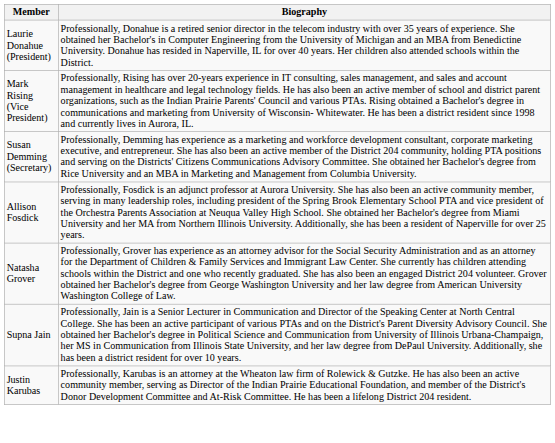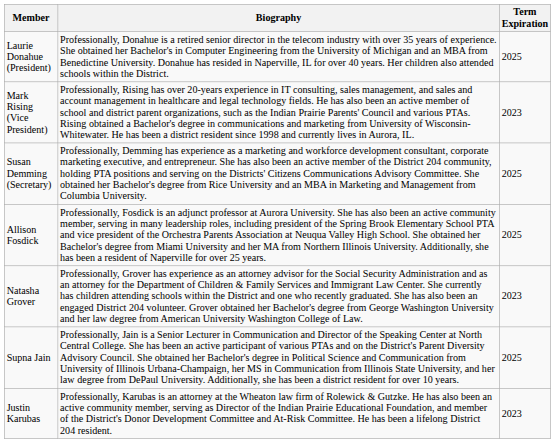 <table class="wikitable">
 <tr>
 <th>Member</th>
 <th>Biography</th>
+<th>Term<br>Expiration</th>
 </tr>
 <tr>
 <td>Laurie Donahue<br>(President)</td>
 <td>Professionally, Donahue is a retired senior director in the telecom industry with over 35 years of experience.  She obtained her Bachelor's in Computer Engineering from the University of Michigan and an MBA from Benedictine University. Donahue has resided in Naperville, IL for over 40 years. Her children also attended schools within the District.</td>
+<td>2025</td>
 </tr>
 <tr>
 <td>Mark Rising<br>(Vice President)</td>
 <td>Professionally, Rising has over 20-years experience in IT consulting, sales management, and sales and account management in healthcare and legal technology fields. He has also been an active member of school and district parent organizations, such as the Indian Prairie Parents' Council and various PTAs. Rising obtained a Bachelor's degree in communications and marketing from University of Wisconsin- Whitewater. He has been a district resident since 1998 and currently lives in Aurora, IL.</td>
+<td>2023</td>
 </tr>
 <tr>
 <td>Susan Demming<br>(Secretary)</td>
 <td>Professionally, Demming has experience as a marketing and workforce development consultant, corporate marketing executive, and entrepreneur. She has also been an active member of the District 204 community, holding PTA positions and serving on the Districts' Citizens Communications Advisory Committee. She obtained her Bachelor's degree from Rice University and an MBA in Marketing and Management from Columbia University.</td>
+<td>2025</td>
 </tr>
 <tr>
 <td>Allison Fosdick</td>
 <td>Professionally, Fosdick is an adjunct professor at Aurora University. She has also been an active community member, serving in many leadership roles, including president of the Spring Brook Elementary School PTA and vice president of the Orchestra Parents Association at Neuqua Valley High School. She obtained her Bachelor's degree from Miami University and her MA from Northern Illinois University. Additionally, she has been a resident of Naperville for over 25 years.</td>
+<td>2025</td>
 </tr>
 <tr>
 <td>Natasha Grover</td>
 <td>Professionally, Grover has experience as an attorney advisor for the Social Security Administration and as an attorney for the Department of Children & Family Services and Immigrant Law Center. She currently has children attending schools within the District and one who recently graduated. She has also been an engaged District 204 volunteer. Grover obtained her Bachelor's degree from George Washington University and her law degree from American University Washington College of Law.</td>
+<td>2023</td>
 </tr>
 <tr>
 <td>Supna Jain</td>
 <td>Professionally, Jain is a Senior Lecturer in Communication and Director of the Speaking Center at North Central College.  She has been an active participant of various PTAs and on the District's Parent Diversity Advisory Council. She obtained her Bachelor's degree in Political Science and Communication from University of Illinois Urbana-Champaign, her MS in Communication from Illinois State University, and her law degree from DePaul University. Additionally, she has been a district resident for over 10 years.</td>
+<td>2025</td>
 </tr>
 <tr>
 <td>Justin Karubas</td>
 <td>Professionally, Karubas is an attorney at the Wheaton law firm of Rolewick & Gutzke. He has also been an active community member, serving as Director of the Indian Prairie Educational Foundation, and member of the District's Donor Development Committee and At-Risk Committee. He has been a lifelong District 204 resident.</td>
+<td>2023</td>
 </tr>
 </table>
